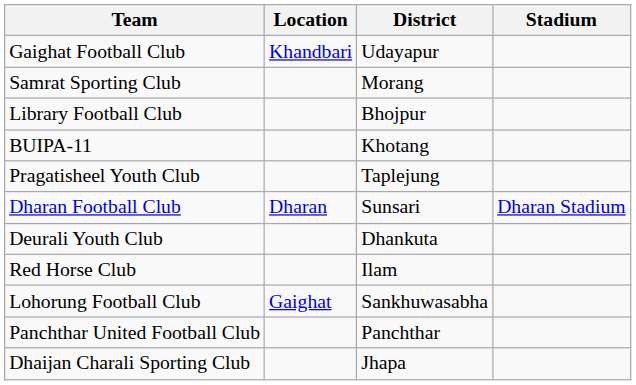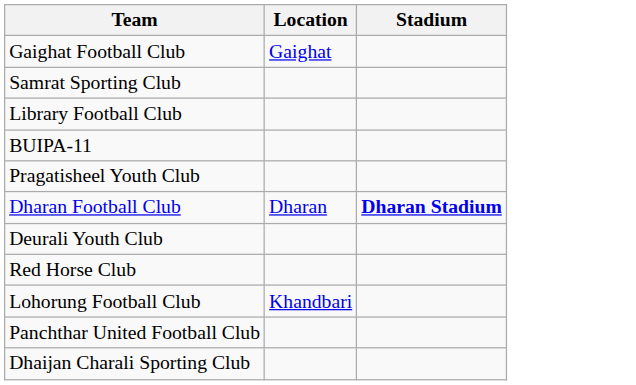 <table class="wikitable sortable">
 <tr>
 <th>Team</th>
 <th>Location</th>
-<th>District</th>
 <th>Stadium</th>
 </tr>
 <tr>
 <td>Gaighat Football Club</td>
-<td><a href='#'>Khandbari</a></td>
-<td>Udayapur</td>
+<td><a href='#'>Gaighat</a></td>
 <td></td>
 </tr>
 <tr>
 <td>Samrat Sporting Club</td>
 <td></td>
-<td>Morang</td>
 <td></td>
 </tr>
 <tr>
 <td>Library Football Club</td>
 <td></td>
-<td>Bhojpur</td>
 <td></td>
 </tr>
 <tr>
 <td>BUIPA-11</td>
 <td></td>
-<td>Khotang</td>
 <td></td>
 </tr>
 <tr>
 <td>Pragatisheel Youth Club</td>
 <td></td>
-<td>Taplejung</td>
 <td></td>
 </tr>
 <tr>
 <td><a href='#'>Dharan Football Club</a></td>
 <td><a href='#'>Dharan</a></td>
-<td>Sunsari</td>
-<td><a href='#'>Dharan Stadium</a></td>
+<td><strong><a href='#'>Dharan Stadium</a></strong></td>
 </tr>
 <tr>
 <td>Deurali Youth Club</td>
 <td></td>
-<td>Dhankuta</td>
 <td></td>
 </tr>
 <tr>
 <td>Red Horse Club</td>
 <td></td>
-<td>Ilam</td>
 <td></td>
 </tr>
 <tr>
 <td>Lohorung Football Club</td>
-<td><a href='#'>Gaighat</a></td>
-<td>Sankhuwasabha</td>
+<td><a href='#'>Khandbari</a></td>
 <td></td>
 </tr>
 <tr>
 <td>Panchthar United Football Club</td>
 <td></td>
-<td>Panchthar</td>
 <td></td>
 </tr>
 <tr>
 <td>Dhaijan Charali Sporting Club</td>
 <td></td>
-<td>Jhapa</td>
 <td></td>
 </tr>
 </table>
